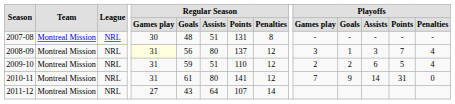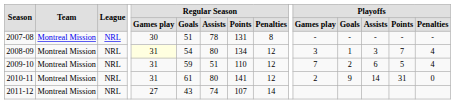 <table style="font-size: 80%; text-align: center;" class="wikitable alternance2">
 <tr>
 <th scope="col" rowspan="2" style="background: #e0e0e0;">Season</th>
 <th scope="col" rowspan="2" style="background: #e0e0e0;">Team</th>
 <th scope="col" rowspan="2" style="background: #e0e0e0;">League</th>
 <td rowspan="99" style="background: #fff;"></td>
 <th scope="col" colspan="5" style="background: #e0e0e0;">Regular Season</th>
 <td rowspan="99" style="background: #fff;"></td>
 <th scope="col" colspan="5" style="background: #e0e0e0;">Playoffs</th>
 </tr>
 <tr>
 <th scope="col" style="background: #e0e0e0;">Games play</th>
 <th scope="col" style="background: #e0e0e0;">Goals</th>
 <th scope="col" style="background: #e0e0e0;">Assists</th>
 <th scope="col" style="background: #e0e0e0;">Points</th>
 <th scope="col" style="background: #e0e0e0;">Penalties</th>
 <th scope="col" style="background: #e0e0e0;">Games play</th>
 <th scope="col" style="background: #e0e0e0;">Goals</th>
 <th scope="col" style="background: #e0e0e0;">Assists</th>
 <th scope="col" style="background: #e0e0e0;">Points</th>
 <th scope="col" style="background: #e0e0e0;">Penalties</th>
 </tr>
 <tr>
 <td>2007-08</td>
 <td><a href='#'>Montreal Mission</a></td>
 <td><a href='#'>NRL</a></td>
 <td>30</td>
-<td>48</td>
 <td>51</td>
+<td>78</td>
 <td>131</td>
 <td>8</td>
 <td>-</td>
 <td>-</td>
 <td>-</td>
 <td>-</td>
 <td>-</td>
 </tr>
 <tr>
 <td>2008-09</td>
 <td>Montreal Mission</td>
 <td>NRL</td>
 <td style="background: lightyellow;">31</td>
-<td>56</td>
+<td>54</td>
 <td>80</td>
-<td>137</td>
+<td>134</td>
 <td>12</td>
 <td>3</td>
 <td>1</td>
 <td>3</td>
 <td>7</td>
 <td>4</td>
 </tr>
 <tr>
 <td>2009-10</td>
 <td>Montreal Mission</td>
 <td>NRL</td>
 <td>31</td>
 <td>59</td>
 <td>51</td>
 <td>110</td>
 <td>12</td>
-<td>2</td>
+<td>7</td>
 <td>2</td>
 <td>6</td>
 <td>5</td>
 <td>4</td>
 </tr>
 <tr>
 <td>2010-11</td>
 <td>Montreal Mission</td>
 <td>NRL</td>
 <td>31</td>
 <td>61</td>
 <td>80</td>
 <td>141</td>
 <td>12</td>
-<td>7</td>
+<td>2</td>
 <td>9</td>
 <td>14</td>
 <td>31</td>
 <td>0</td>
 </tr>
 <tr>
 <td>2011-12</td>
 <td>Montreal Mission</td>
 <td>NRL</td>
 <td>27</td>
 <td>43</td>
-<td>64</td>
+<td>74</td>
 <td>107</td>
 <td>14</td>
 <td></td>
 <td></td>
 <td></td>
 <td></td>
 <td></td>
 </tr>
 </table>
